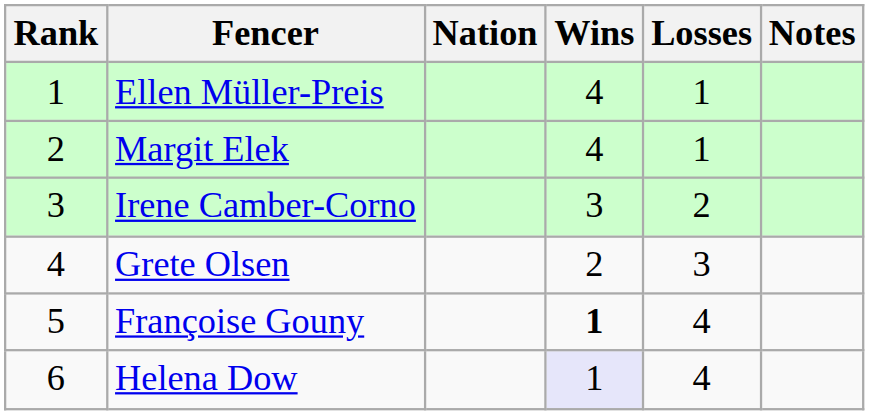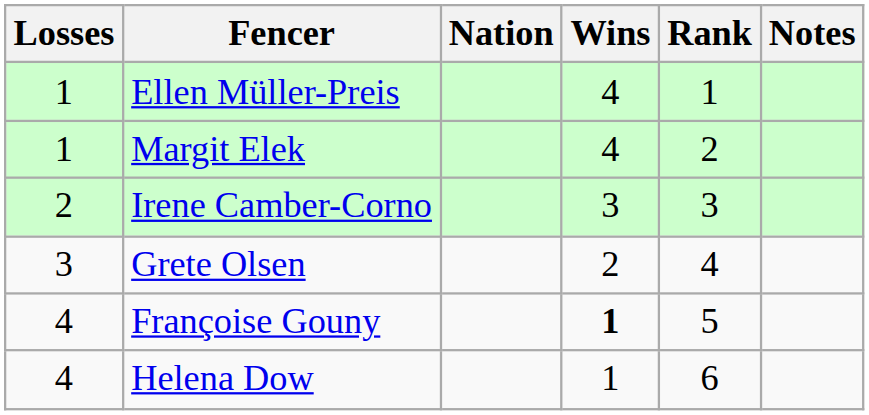 <table class="wikitable sortable" style="text-align: center;">
 <tr>
-<th>Rank</th>
+<th>Losses</th>
 <th>Fencer</th>
 <th>Nation</th>
 <th>Wins</th>
-<th>Losses</th>
+<th>Rank</th>
 <th>Notes</th>
 </tr>
 <tr style="background:#cfc;">
 <td>1</td>
 <td align=left><a href='#'>Ellen Müller-Preis</a></td>
 <td align=left></td>
 <td>4</td>
 <td>1</td>
 <td></td>
 </tr>
 <tr style="background:#cfc;">
-<td>2</td>
+<td>1</td>
 <td align=left><a href='#'>Margit Elek</a></td>
 <td align=left></td>
 <td>4</td>
-<td>1</td>
+<td>2</td>
 <td></td>
 </tr>
 <tr style="background:#cfc;">
-<td>3</td>
+<td>2</td>
 <td align=left><a href='#'>Irene Camber-Corno</a></td>
 <td align=left></td>
 <td>3</td>
+<td>3</td>
+<td></td>
+</tr>
+<tr>
+<td>3</td>
+<td align=left><a href='#'>Grete Olsen</a></td>
+<td align=left></td>
 <td>2</td>
+<td>4</td>
 <td></td>
 </tr>
 <tr>
 <td>4</td>
-<td align=left><a href='#'>Grete Olsen</a></td>
+<td align=left><a href='#'>Françoise Gouny</a></td>
 <td align=left></td>
-<td>2</td>
-<td>3</td>
+<td><strong>1</strong></td>
+<td>5</td>
 <td></td>
 </tr>
 <tr>
-<td>5</td>
-<td align=left><a href='#'>Françoise Gouny</a></td>
-<td align=left></td>
-<td><strong>1</strong></td>
 <td>4</td>
-<td></td>
-</tr>
-<tr>
-<td>6</td>
 <td align=left><a href='#'>Helena Dow</a></td>
 <td align=left></td>
-<td style="background: lavender;">1</td>
-<td>4</td>
+<td>1</td>
+<td>6</td>
 <td></td>
 </tr>
 </table>
